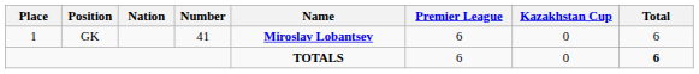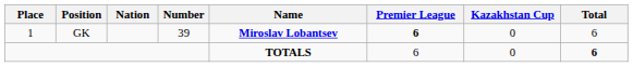 <table class="wikitable" style="font-size: 95%; text-align: center;">
 <tr>
 <th width=60>Place</th>
 <th width=60>Position</th>
 <th width=60>Nation</th>
 <th width=60>Number</th>
 <th width=200>Name</th>
 <th width=120><a href='#'>Premier League</a></th>
 <th width=120><a href='#'>Kazakhstan Cup</a></th>
 <th width=80>Total</th>
 </tr>
 <tr>
 <td>1</td>
 <td>GK</td>
 <td></td>
-<td>41</td>
+<td>39</td>
 <td><strong><a href='#'>Miroslav Lobantsev</a></strong></td>
-<td>6</td>
+<td><strong>6</strong></td>
 <td>0</td>
 <td>6</td>
 </tr>
 <tr>
 <td colspan="4"></td>
 <td><strong>TOTALS</strong></td>
 <td>6</td>
 <td>0</td>
 <td><strong>6</strong></td>
 </tr>
 </table>
